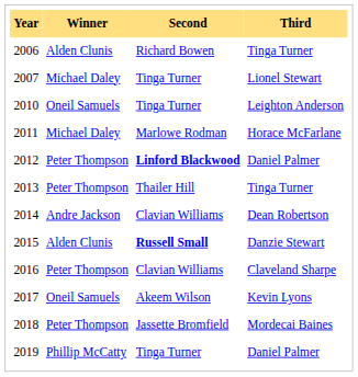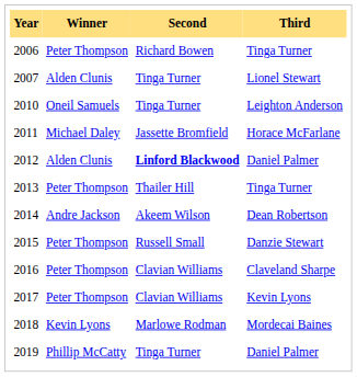 <table cellpadding="4" cellspacing="0"  style="border: 1px solid silver; color: black; margin: 0 0 0.5em 0; background-color: white; padding: 5px; text-align: left; font-size:85%; vertical-align: top; line-height:1.6em;">
 <tr>
 <th scope=col; align="center" bgcolor="FFDF80">Year</th>
 <th scope=col; align="center" bgcolor="FFDF80">Winner</th>
 <th scope=col; align="center" bgcolor="FFDF80">Second</th>
 <th scope=col; align="center" bgcolor="FFDF80">Third</th>
 </tr>
 <tr>
 </tr>
 <tr>
 <td>2006</td>
-<td><a href='#'>Alden Clunis</a></td>
+<td><a href='#'>Peter Thompson</a></td>
 <td><a href='#'>Richard Bowen</a></td>
 <td><a href='#'>Tinga Turner</a></td>
 </tr>
 <tr ---->
 <td>2007</td>
-<td><a href='#'>Michael Daley</a></td>
+<td><a href='#'>Alden Clunis</a></td>
 <td><a href='#'>Tinga Turner</a></td>
 <td><a href='#'>Lionel Stewart</a></td>
 </tr>
 <tr ---->
 <td>2010</td>
 <td><a href='#'>Oneil Samuels</a></td>
 <td><a href='#'>Tinga Turner</a></td>
 <td><a href='#'>Leighton Anderson</a></td>
 </tr>
 <tr ---->
 <td>2011</td>
 <td><a href='#'>Michael Daley</a></td>
-<td><a href='#'>Marlowe Rodman</a></td>
+<td><a href='#'>Jassette Bromfield</a></td>
 <td><a href='#'>Horace McFarlane</a></td>
 </tr>
 <tr ---->
 <td>2012</td>
-<td><a href='#'>Peter Thompson</a></td>
+<td><a href='#'>Alden Clunis</a></td>
 <td><strong><a href='#'>Linford Blackwood</a></strong></td>
 <td><a href='#'>Daniel Palmer</a></td>
 </tr>
 <tr ---->
 <td>2013</td>
 <td><a href='#'>Peter Thompson</a></td>
 <td><a href='#'>Thailer Hill</a></td>
 <td><a href='#'>Tinga Turner</a></td>
 </tr>
 <tr ---->
 <td>2014</td>
 <td><a href='#'>Andre Jackson</a></td>
-<td><a href='#'>Clavian Williams</a></td>
+<td><a href='#'>Akeem Wilson</a></td>
 <td><a href='#'>Dean Robertson</a></td>
 </tr>
 <tr ---->
 <td>2015</td>
-<td><a href='#'>Alden Clunis</a></td>
-<td><strong><a href='#'>Russell Small</a></strong></td>
+<td><a href='#'>Peter Thompson</a></td>
+<td><a href='#'>Russell Small</a></td>
 <td><a href='#'>Danzie Stewart</a></td>
 </tr>
 <tr ---->
 <td>2016</td>
 <td><a href='#'>Peter Thompson</a></td>
 <td><a href='#'>Clavian Williams</a></td>
 <td><a href='#'>Claveland Sharpe</a></td>
 </tr>
 <tr>
 <td>2017</td>
-<td><a href='#'>Oneil Samuels</a></td>
-<td><a href='#'>Akeem Wilson</a></td>
+<td><a href='#'>Peter Thompson</a></td>
+<td><a href='#'>Clavian Williams</a></td>
 <td><a href='#'>Kevin Lyons</a></td>
 </tr>
 <tr>
 <td>2018</td>
-<td><a href='#'>Peter Thompson</a></td>
-<td><a href='#'>Jassette Bromfield</a></td>
+<td><a href='#'>Kevin Lyons</a></td>
+<td><a href='#'>Marlowe Rodman</a></td>
 <td><a href='#'>Mordecai Baines</a></td>
 </tr>
 <tr>
 <td>2019</td>
 <td><a href='#'>Phillip McCatty</a></td>
 <td><a href='#'>Tinga Turner</a></td>
 <td><a href='#'>Daniel Palmer</a></td>
 </tr>
 </table>
